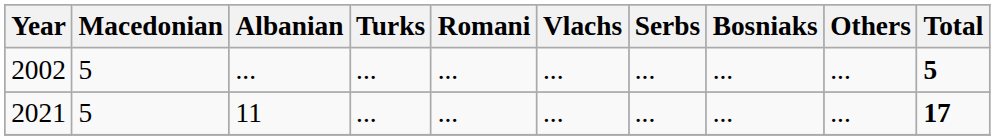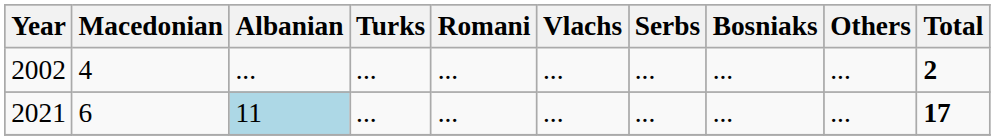 <table class="wikitable">
 <tr>
 <th>Year</th>
 <th>Macedonian</th>
 <th>Albanian</th>
 <th>Turks</th>
 <th>Romani</th>
 <th>Vlachs</th>
 <th>Serbs</th>
 <th>Bosniaks</th>
 <th><abbr>Others</abbr></th>
 <th>Total</th>
 </tr>
 <tr>
 <td>2002</td>
-<td>5</td>
+<td>4</td>
 <td>...</td>
 <td>...</td>
 <td>...</td>
 <td>...</td>
 <td>...</td>
 <td>...</td>
 <td>...</td>
-<td><strong>5</strong></td>
+<td><strong>2</strong></td>
 </tr>
 <tr>
 <td>2021</td>
-<td>5</td>
-<td>11</td>
+<td>6</td>
+<td style="background: lightblue;">11</td>
 <td>...</td>
 <td>...</td>
 <td>...</td>
 <td>...</td>
 <td>...</td>
 <td>...</td>
 <td><strong>17</strong></td>
 </tr>
 <tr>
 </tr>
 </table>
